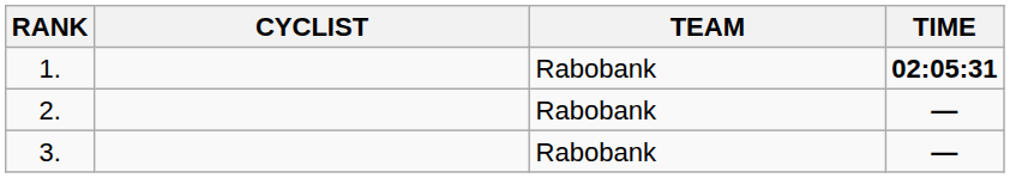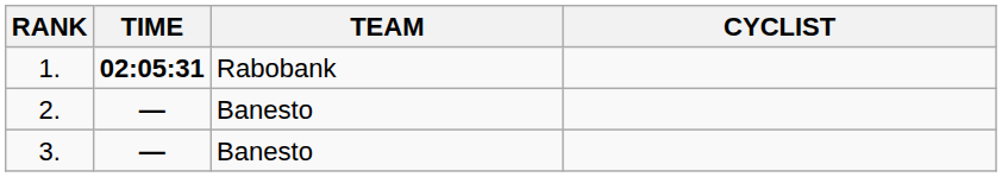 <table class="wikitable" style="font-size:95%;">
 <tr>
 <th>RANK</th>
+<th>TIME</th>
+<th align="left" style="width: 13em">TEAM</th>
 <th align="left" style="width: 16em">CYCLIST</th>
-<th align="left" style="width: 13em">TEAM</th>
-<th>TIME</th>
 </tr>
 <tr>
 <td align="center">1.</td>
+<td align="center"><strong>02:05:31</strong></td>
+<td>Rabobank</td>
 <td></td>
-<td>Rabobank</td>
-<td align="center"><strong>02:05:31</strong></td>
 </tr>
 <tr>
 <td align="center">2.</td>
+<td align="center"><strong>—</strong></td>
+<td>Banesto</td>
 <td></td>
-<td>Rabobank</td>
-<td align="center"><strong>—</strong></td>
 </tr>
 <tr>
 <td align="center">3.</td>
+<td align="center"><strong>—</strong></td>
+<td>Banesto</td>
 <td></td>
-<td>Rabobank</td>
-<td align="center"><strong>—</strong></td>
 </tr>
 </table>
